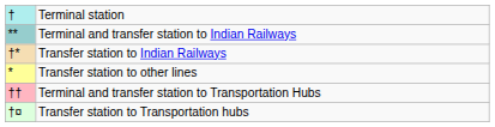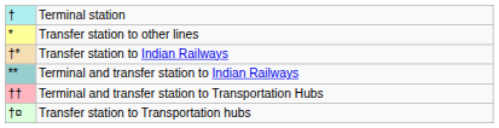 <table class="wikitable" style="text-align: left;" style=font-size:95%; width="50%">
 <tr>
 <td style="background-color:#AFEEEE">†</td>
 <td>Terminal station</td>
 </tr>
 <tr>
-<td style="background-color:#96CDCD">**</td>
-<td>Terminal and transfer station to <a href='#'>Indian Railways</a></td>
+<td style="background-color:#FFFF99">*</td>
+<td>Transfer station to other lines</td>
 </tr>
 <tr>
 <td style="background-color:#F5DEB3">†*</td>
 <td>Transfer station to <a href='#'>Indian Railways</a></td>
 </tr>
 <tr>
-<td style="background-color:#FFFF99">*</td>
-<td>Transfer station to other lines</td>
+<td style="background-color:#96CDCD">**</td>
+<td>Terminal and transfer station to <a href='#'>Indian Railways</a></td>
 </tr>
 <tr>
 <td style="background-color:#FFB6C1">††</td>
 <td>Terminal and transfer station to Transportation Hubs</td>
 </tr>
 <tr>
 <td style="background-color:#DDFFDD">†¤</td>
 <td>Transfer station to Transportation hubs</td>
 </tr>
 </table>
